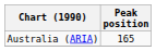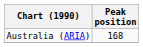 <table class="wikitable plainrowheaders">
 <tr>
 <th scope="col">Chart (1990)</th>
 <th scope="col">Peak<br>position</th>
 </tr>
 <tr>
 <td>Australia (<a href='#'>ARIA</a>)</td>
-<td style="text-align:center;">165</td>
+<td style="text-align:center;">168</td>
 </tr>
 <tr>
 </tr>
 </table>
